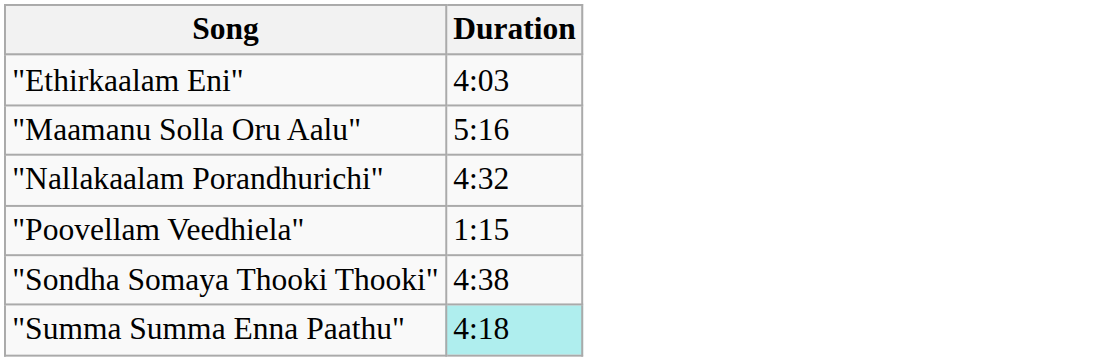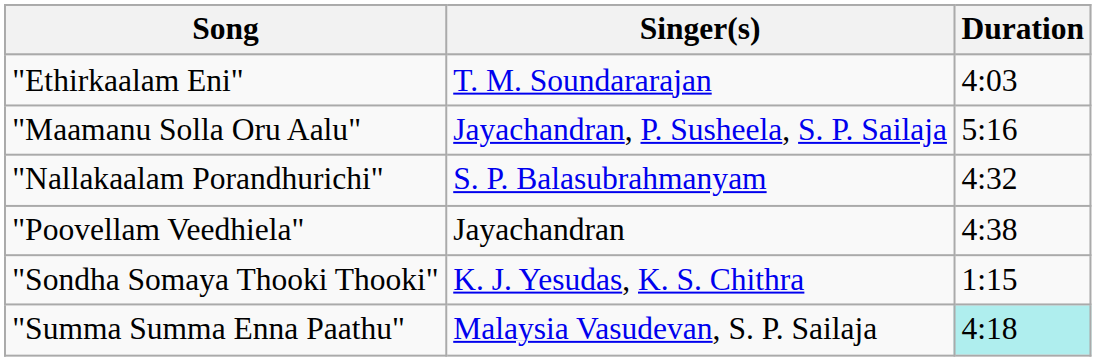 <table class="wikitable">
 <tr style="background:#ccc; text-align:center;">
 <th>Song</th>
+<th>Singer(s)</th>
 <th>Duration</th>
 </tr>
 <tr>
 <td>"Ethirkaalam Eni"</td>
+<td><a href='#'>T. M. Soundararajan</a></td>
 <td>4:03</td>
 </tr>
 <tr>
 <td>"Maamanu Solla Oru Aalu"</td>
+<td><a href='#'>Jayachandran</a>, <a href='#'>P. Susheela</a>, <a href='#'>S. P. Sailaja</a></td>
 <td>5:16</td>
 </tr>
 <tr>
 <td>"Nallakaalam Porandhurichi"</td>
+<td><a href='#'>S. P. Balasubrahmanyam</a></td>
 <td>4:32</td>
 </tr>
 <tr>
 <td>"Poovellam Veedhiela"</td>
+<td>Jayachandran</td>
+<td>4:38</td>
+</tr>
+<tr>
+<td>"Sondha Somaya Thooki Thooki"</td>
+<td><a href='#'>K. J. Yesudas</a>, <a href='#'>K. S. Chithra</a></td>
 <td>1:15</td>
 </tr>
 <tr>
-<td>"Sondha Somaya Thooki Thooki"</td>
-<td>4:38</td>
-</tr>
-<tr>
 <td>"Summa Summa Enna Paathu"</td>
+<td><a href='#'>Malaysia Vasudevan</a>, S. P. Sailaja</td>
 <td style="background: paleturquoise;">4:18</td>
 </tr>
 </table>
